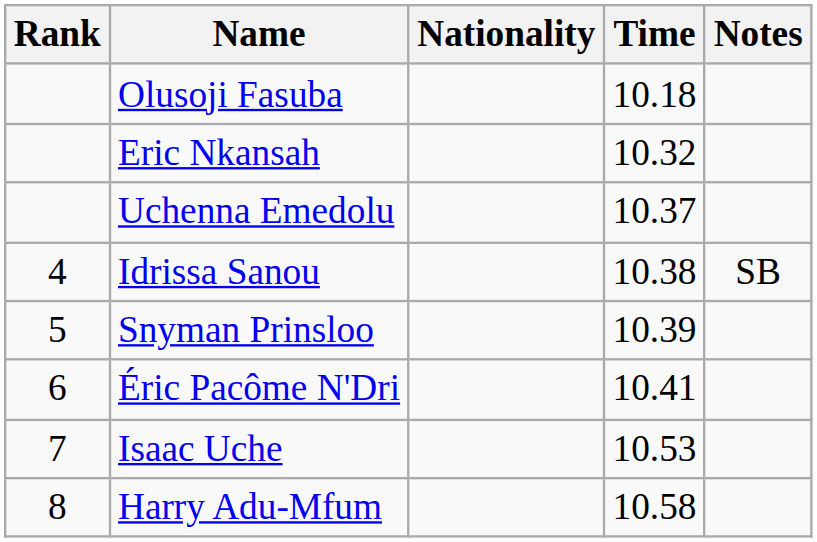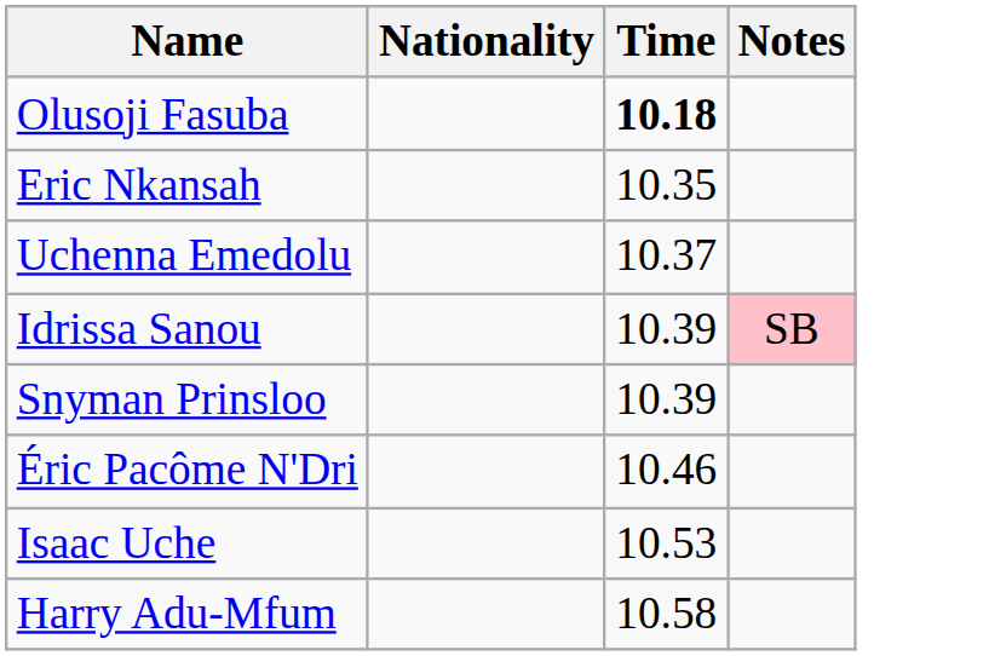 <table class="wikitable sortable" style="text-align:center">
 <tr>
-<th>Rank</th>
 <th>Name</th>
 <th>Nationality</th>
 <th>Time</th>
 <th>Notes</th>
 </tr>
 <tr>
-<td></td>
 <td align=left><a href='#'>Olusoji Fasuba</a></td>
 <td align=left></td>
-<td>10.18</td>
+<td><strong>10.18</strong></td>
 <td></td>
 </tr>
 <tr>
-<td></td>
 <td align=left><a href='#'>Eric Nkansah</a></td>
 <td align=left></td>
-<td>10.32</td>
+<td>10.35</td>
 <td></td>
 </tr>
 <tr>
-<td></td>
 <td align=left><a href='#'>Uchenna Emedolu</a></td>
 <td align=left></td>
 <td>10.37</td>
 <td></td>
 </tr>
 <tr>
-<td>4</td>
 <td align=left><a href='#'>Idrissa Sanou</a></td>
 <td align=left></td>
-<td>10.38</td>
-<td>SB</td>
+<td>10.39</td>
+<td style="background: pink;">SB</td>
 </tr>
 <tr>
-<td>5</td>
 <td align=left><a href='#'>Snyman Prinsloo</a></td>
 <td align=left></td>
 <td>10.39</td>
 <td></td>
 </tr>
 <tr>
-<td>6</td>
 <td align=left><a href='#'>Éric Pacôme N'Dri</a></td>
 <td align=left></td>
-<td>10.41</td>
+<td>10.46</td>
 <td></td>
 </tr>
 <tr>
-<td>7</td>
 <td align=left><a href='#'>Isaac Uche</a></td>
 <td align=left></td>
 <td>10.53</td>
 <td></td>
 </tr>
 <tr>
-<td>8</td>
 <td align=left><a href='#'>Harry Adu-Mfum</a></td>
 <td align=left></td>
 <td>10.58</td>
 <td></td>
 </tr>
 </table>
